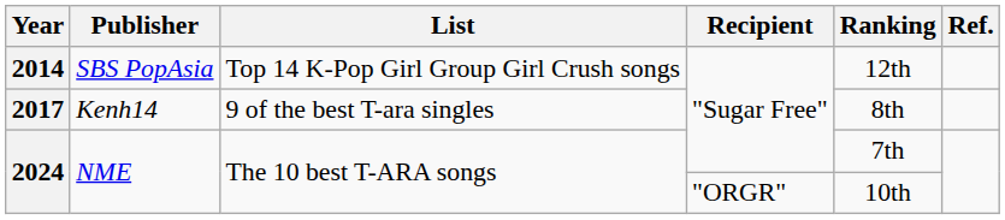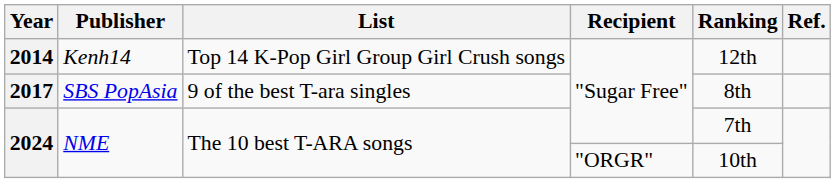 <table class="wikitable plainrowheaders">
 <tr>
 <th>Year</th>
 <th>Publisher</th>
 <th>List</th>
 <th>Recipient</th>
 <th>Ranking</th>
 <th>Ref.</th>
 </tr>
 <tr>
 <th scope="row">2014</th>
-<td><em><a href='#'>SBS PopAsia</a></em></td>
+<td><em>Kenh14</em></td>
 <td>Top 14 K-Pop Girl Group Girl Crush songs</td>
 <td rowspan="3">"Sugar Free"</td>
 <td align="center">12th</td>
 <td></td>
 </tr>
 <tr>
 <th scope="row">2017</th>
-<td><em>Kenh14</em></td>
+<td><em><a href='#'>SBS PopAsia</a></em></td>
 <td>9 of the best T-ara singles</td>
 <td align="center">8th</td>
 <td></td>
 </tr>
 <tr>
 <th scope="row"  rowspan="2">2024</th>
 <td rowspan="2"><em><a href='#'>NME</a></em></td>
 <td rowspan="2">The 10 best T-ARA songs</td>
 <td align="center">7th</td>
 <td rowspan="2"></td>
 </tr>
 <tr>
 <td>"ORGR"</td>
 <td align="center">10th</td>
 </tr>
 </table>
